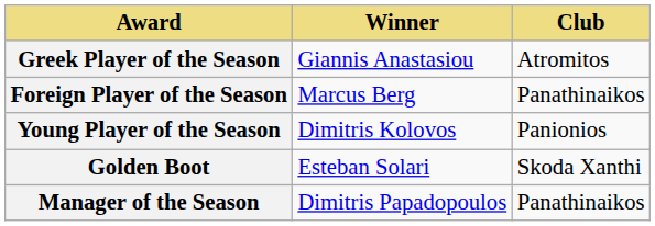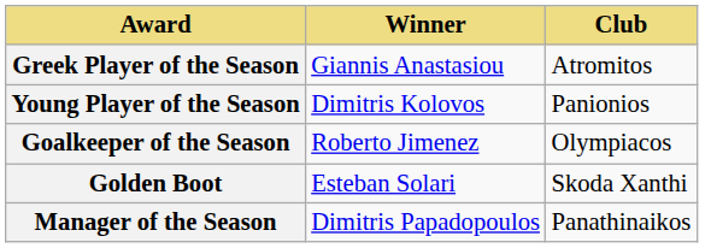 <table class="wikitable">
 <tr>
 <th style="background-color: #eedd82">Award</th>
 <th style="background-color: #eedd82">Winner</th>
 <th style="background-color: #eedd82">Club</th>
 </tr>
 <tr>
 <th>Greek Player of the Season</th>
 <td> <a href='#'>Giannis Anastasiou</a></td>
 <td>Atromitos</td>
 </tr>
 <tr>
-<th>Foreign Player of the Season</th>
-<td> <a href='#'>Marcus Berg</a></td>
-<td>Panathinaikos</td>
-</tr>
-<tr>
 <th>Young Player of the Season</th>
 <td> <a href='#'>Dimitris Kolovos</a></td>
 <td>Panionios</td>
+</tr>
+<tr>
+<th>Goalkeeper of the Season</th>
+<td> <a href='#'>Roberto Jimenez</a></td>
+<td>Olympiacos</td>
 </tr>
 <tr>
 <th>Golden Boot</th>
 <td> <a href='#'>Esteban Solari</a></td>
 <td>Skoda Xanthi</td>
 </tr>
 <tr>
 <th>Manager of the Season</th>
 <td> <a href='#'>Dimitris Papadopoulos</a></td>
 <td>Panathinaikos</td>
 </tr>
 </table>
